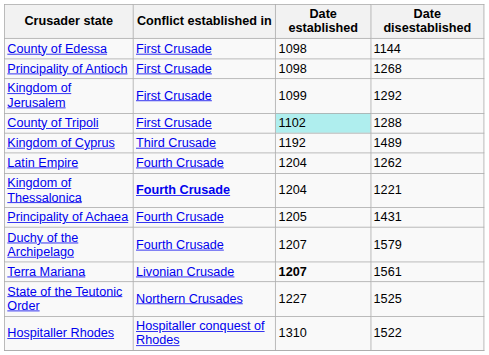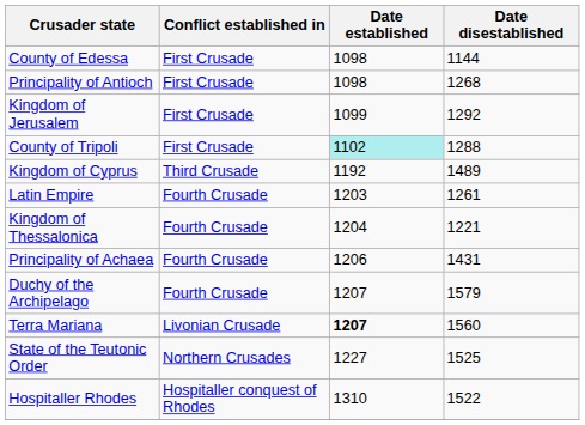 <table class="wikitable sortable">
 <tr>
 <th scope="col">Crusader state</th>
 <th scope="col">Conflict established in</th>
 <th scope="col">Date established</th>
 <th scope="col">Date disestablished</th>
 </tr>
 <tr>
 <td> <a href='#'>County of Edessa</a></td>
 <td><a href='#'>First Crusade</a></td>
 <td>1098</td>
 <td>1144</td>
 </tr>
 <tr>
 <td> <a href='#'>Principality of Antioch</a></td>
 <td><a href='#'>First Crusade</a></td>
 <td>1098</td>
 <td>1268</td>
 </tr>
 <tr>
 <td> <a href='#'>Kingdom of Jerusalem</a></td>
 <td><a href='#'>First Crusade</a></td>
 <td>1099</td>
 <td>1292</td>
 </tr>
 <tr>
 <td> <a href='#'>County of Tripoli</a></td>
 <td><a href='#'>First Crusade</a></td>
 <td style="background: paleturquoise;">1102</td>
 <td>1288</td>
 </tr>
 <tr>
 <td> <a href='#'>Kingdom of Cyprus</a></td>
 <td><a href='#'>Third Crusade</a></td>
 <td>1192</td>
 <td>1489</td>
 </tr>
 <tr>
 <td> <a href='#'>Latin Empire</a></td>
 <td><a href='#'>Fourth Crusade</a></td>
-<td>1204</td>
-<td>1262</td>
+<td>1203</td>
+<td>1261</td>
 </tr>
 <tr>
 <td> <a href='#'>Kingdom of Thessalonica</a></td>
-<td><strong><a href='#'>Fourth Crusade</a></strong></td>
+<td><a href='#'>Fourth Crusade</a></td>
 <td>1204</td>
 <td>1221</td>
 </tr>
 <tr>
 <td> <a href='#'>Principality of Achaea</a></td>
 <td><a href='#'>Fourth Crusade</a></td>
-<td>1205</td>
+<td>1206</td>
 <td>1431</td>
 </tr>
 <tr>
 <td> <a href='#'>Duchy of the Archipelago</a></td>
 <td><a href='#'>Fourth Crusade</a></td>
 <td>1207</td>
 <td>1579</td>
 </tr>
 <tr>
 <td> <a href='#'>Terra Mariana</a></td>
 <td><a href='#'>Livonian Crusade</a></td>
 <td><strong>1207</strong></td>
-<td>1561</td>
+<td>1560</td>
 </tr>
 <tr>
 <td> <a href='#'>State of the Teutonic Order</a></td>
 <td><a href='#'>Northern Crusades</a></td>
 <td>1227</td>
 <td>1525</td>
 </tr>
 <tr>
 <td> <a href='#'>Hospitaller Rhodes</a></td>
 <td><a href='#'>Hospitaller conquest of Rhodes</a></td>
 <td>1310</td>
 <td>1522</td>
 </tr>
 <tr>
 </tr>
 </table>
